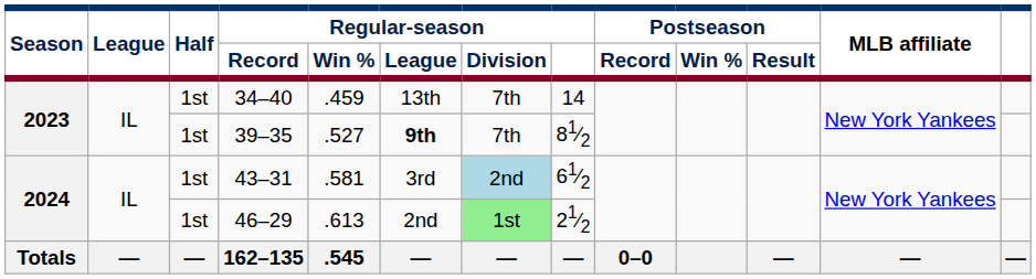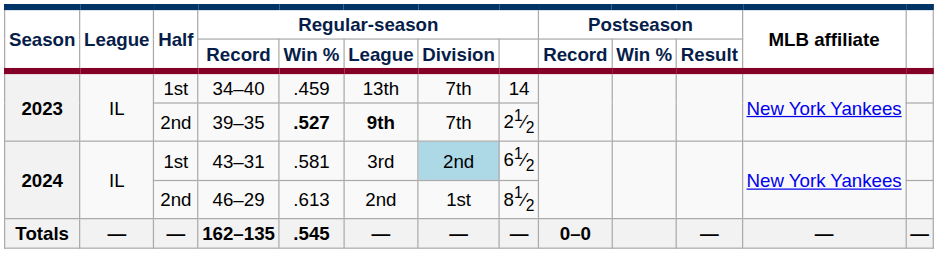 <table class="wikitable sortable plainrowheaders" style="font-size: 95%; text-align:center;">
 <tr>
 <th rowspan="2" scope="col" style="background-color:#ffffff; border-top:#003366 5px solid; border-bottom:#840026 5px solid; color:#071d49">Season</th>
 <th rowspan="2" scope="col" style="background-color:#ffffff; border-top:#003366 5px solid; border-bottom:#840026 5px solid; color:#071d49">League</th>
 <th rowspan="2" scope="col" style="background-color:#ffffff; border-top:#003366 5px solid; border-bottom:#840026 5px solid; color:#071d49">Half</th>
 <th colspan="5" scope="col" style="background-color:#ffffff; border-top:#003366 5px solid; color:#071d49">Regular-season</th>
 <th colspan="3" scope="col" style="background-color:#ffffff; border-top:#003366 5px solid; color:#071d49">Postseason</th>
 <th rowspan="2" scope="col" style="background-color:#ffffff; border-top:#003366 5px solid; border-bottom:#840026 5px solid; color:#000000C">MLB affiliate</th>
 <th class="unsortable" rowspan="2" scope="col" style="background-color:#ffffff; border-top:#003366 5px solid; border-bottom:#840026 5px solid; color:#000000C"></th>
 </tr>
 <tr>
 <th scope="col" style="background-color:#ffffff; border-bottom:#840026 5px solid; color:#071d49">Record</th>
 <th scope="col" style="background-color:#ffffff; border-bottom:#840026 5px solid; color:#071d49">Win %</th>
 <th scope="col" style="background-color:#ffffff; border-bottom:#840026 5px solid; color:#071d49">League</th>
 <th scope="col" style="background-color:#ffffff; border-bottom:#840026 5px solid; color:#071d49">Division</th>
 <th scope="col" style="background-color:#ffffff; border-bottom:#840026 5px solid; color:#071d49"></th>
 <th scope="col" style="background-color:#ffffff; border-bottom:#840026 5px solid; color:#071d49">Record</th>
 <th scope="col" style="background-color:#ffffff; border-bottom:#840026 5px solid; color:#071d49">Win %</th>
 <th class="unsortable" scope="col" style="background-color:#ffffff; border-bottom:#840026 5px solid; color:#071d49">Result</th>
 </tr>
 <tr>
 <th scope="row" style="text-align:center" rowspan=2>2023</th>
 <td rowspan=2>IL</td>
 <td>1st</td>
 <td>34–40</td>
 <td>.459</td>
 <td>13th</td>
 <td>7th</td>
 <td>14</td>
 <td rowspan=2></td>
 <td rowspan=2></td>
 <td rowspan=2></td>
 <td rowspan=2><a href='#'>New York Yankees</a></td>
 <td></td>
 </tr>
 <tr>
-<td>1st</td>
+<td>2nd</td>
 <td>39–35</td>
-<td>.527</td>
+<td><strong>.527</strong></td>
 <td><strong>9th</strong></td>
 <td>7th</td>
-<td>8<sup>1</sup>⁄<sub>2</sub></td>
+<td>2<sup>1</sup>⁄<sub>2</sub></td>
 <td></td>
 </tr>
 <tr>
 <th scope="row" style="text-align:center" rowspan=2>2024</th>
 <td rowspan=2>IL</td>
 <td>1st</td>
 <td>43–31</td>
 <td>.581</td>
 <td>3rd</td>
 <td style="background: lightblue;">2nd</td>
 <td>6<sup>1</sup>⁄<sub>2</sub></td>
 <td rowspan=2></td>
 <td rowspan=2></td>
 <td rowspan=2></td>
 <td rowspan=2><a href='#'>New York Yankees</a></td>
 <td></td>
 </tr>
 <tr>
-<td>1st</td>
+<td>2nd</td>
 <td>46–29</td>
 <td>.613</td>
 <td>2nd</td>
-<td style="background: lightgreen;">1st</td>
-<td>2<sup>1</sup>⁄<sub>2</sub></td>
+<td>1st</td>
+<td>8<sup>1</sup>⁄<sub>2</sub></td>
 <td></td>
 </tr>
 <tr>
 <th scope="row" style="text-align:center"><strong>Totals</strong></th>
 <th>—</th>
 <th>—</th>
 <th>162–135</th>
 <th>.545</th>
 <th>—</th>
 <th>—</th>
 <th>—</th>
 <th>0–0</th>
 <th></th>
 <th>—</th>
 <th>—</th>
 <th>—</th>
 </tr>
 </table>
